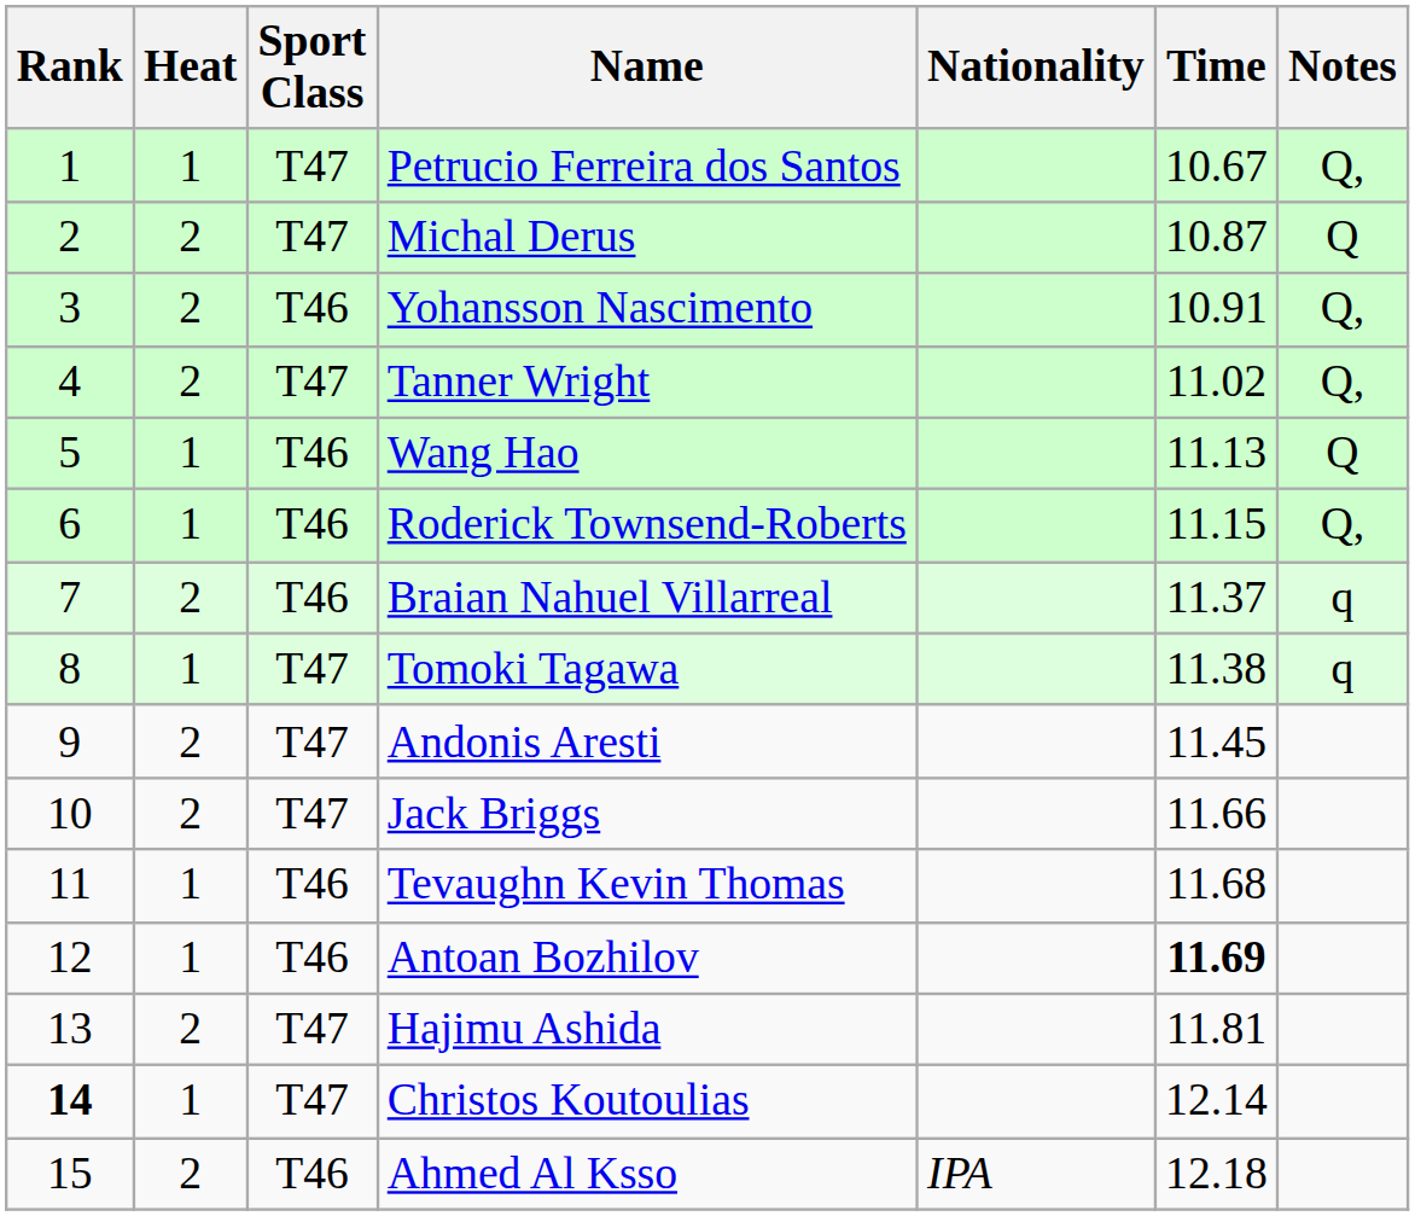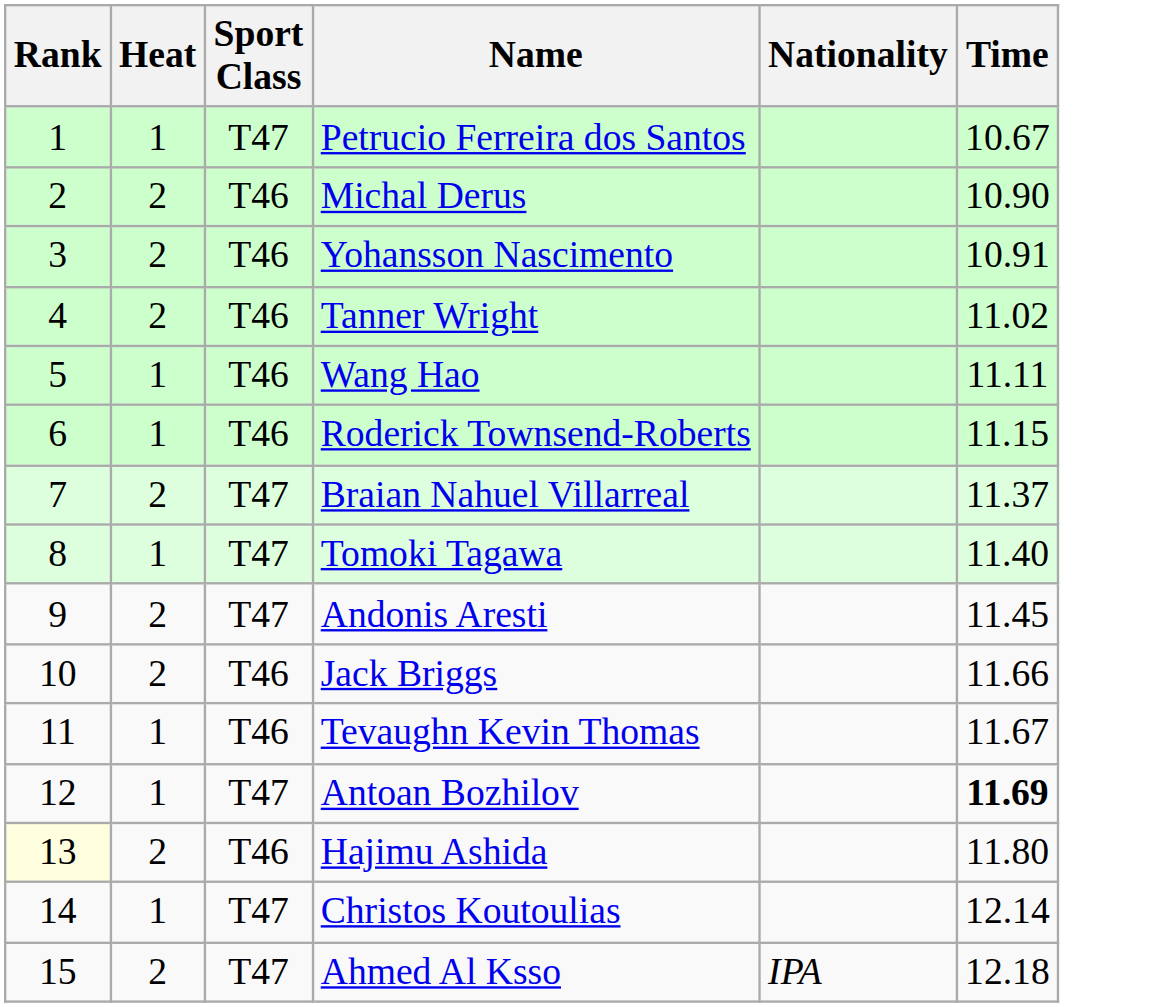 <table class="wikitable sortable" style="text-align:center">
 <tr>
 <th>Rank</th>
 <th>Heat</th>
 <th>Sport<br>Class</th>
 <th>Name</th>
 <th>Nationality</th>
 <th>Time</th>
-<th>Notes</th>
 </tr>
 <tr bgcolor=ccffcc>
 <td>1</td>
 <td>1</td>
 <td>T47</td>
 <td align=left><a href='#'>Petrucio Ferreira dos Santos</a></td>
 <td align=left></td>
 <td>10.67</td>
-<td>Q, </td>
 </tr>
 <tr bgcolor=ccffcc>
 <td>2</td>
 <td>2</td>
-<td>T47</td>
+<td>T46</td>
 <td align=left><a href='#'>Michal Derus</a></td>
 <td align=left></td>
-<td>10.87</td>
-<td>Q</td>
+<td>10.90</td>
 </tr>
 <tr bgcolor=ccffcc>
 <td>3</td>
 <td>2</td>
 <td>T46</td>
 <td align=left><a href='#'>Yohansson Nascimento</a></td>
 <td align=left></td>
 <td>10.91</td>
-<td>Q, </td>
 </tr>
 <tr bgcolor=ccffcc>
 <td>4</td>
 <td>2</td>
-<td>T47</td>
+<td>T46</td>
 <td align=left><a href='#'>Tanner Wright</a></td>
 <td align=left></td>
 <td>11.02</td>
-<td>Q, </td>
 </tr>
 <tr bgcolor=ccffcc>
 <td>5</td>
 <td>1</td>
 <td>T46</td>
 <td align=left><a href='#'>Wang Hao</a></td>
 <td align=left></td>
-<td>11.13</td>
-<td>Q</td>
+<td>11.11</td>
 </tr>
 <tr bgcolor=ccffcc>
 <td>6</td>
 <td>1</td>
 <td>T46</td>
 <td align=left><a href='#'>Roderick Townsend-Roberts</a></td>
 <td align=left></td>
 <td>11.15</td>
-<td>Q, </td>
 </tr>
 <tr bgcolor=ddffdd>
 <td>7</td>
 <td>2</td>
-<td>T46</td>
+<td>T47</td>
 <td align=left><a href='#'>Braian Nahuel Villarreal</a></td>
 <td align=left></td>
 <td>11.37</td>
-<td>q</td>
 </tr>
 <tr bgcolor=ddffdd>
 <td>8</td>
 <td>1</td>
 <td>T47</td>
 <td align=left><a href='#'>Tomoki Tagawa</a></td>
 <td align=left></td>
-<td>11.38</td>
-<td>q</td>
+<td>11.40</td>
 </tr>
 <tr>
 <td>9</td>
 <td>2</td>
 <td>T47</td>
 <td align=left><a href='#'>Andonis Aresti</a></td>
 <td align=left></td>
 <td>11.45</td>
-<td></td>
 </tr>
 <tr>
 <td>10</td>
 <td>2</td>
-<td>T47</td>
+<td>T46</td>
 <td align=left><a href='#'>Jack Briggs</a></td>
 <td align=left></td>
 <td>11.66</td>
-<td></td>
 </tr>
 <tr>
 <td>11</td>
 <td>1</td>
 <td>T46</td>
 <td align=left><a href='#'>Tevaughn Kevin Thomas</a></td>
 <td align=left></td>
-<td>11.68</td>
-<td></td>
+<td>11.67</td>
 </tr>
 <tr>
 <td>12</td>
 <td>1</td>
-<td>T46</td>
+<td>T47</td>
 <td align=left><a href='#'>Antoan Bozhilov</a></td>
 <td align=left></td>
 <td><strong>11.69</strong></td>
-<td></td>
 </tr>
 <tr>
-<td>13</td>
+<td style="background: lightyellow;">13</td>
 <td>2</td>
-<td>T47</td>
+<td>T46</td>
 <td align=left><a href='#'>Hajimu Ashida</a></td>
 <td align=left></td>
-<td>11.81</td>
-<td></td>
+<td>11.80</td>
 </tr>
 <tr>
-<td><strong>14</strong></td>
+<td>14</td>
 <td>1</td>
 <td>T47</td>
 <td align=left><a href='#'>Christos Koutoulias</a></td>
 <td align=left></td>
 <td>12.14</td>
-<td></td>
 </tr>
 <tr>
 <td>15</td>
 <td>2</td>
-<td>T46</td>
+<td>T47</td>
 <td align=left><a href='#'>Ahmed Al Ksso</a></td>
 <td align=left><em>IPA</em></td>
 <td>12.18</td>
-<td></td>
 </tr>
 </table>
